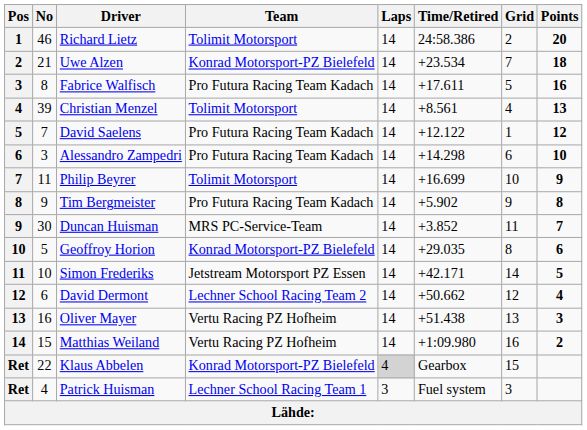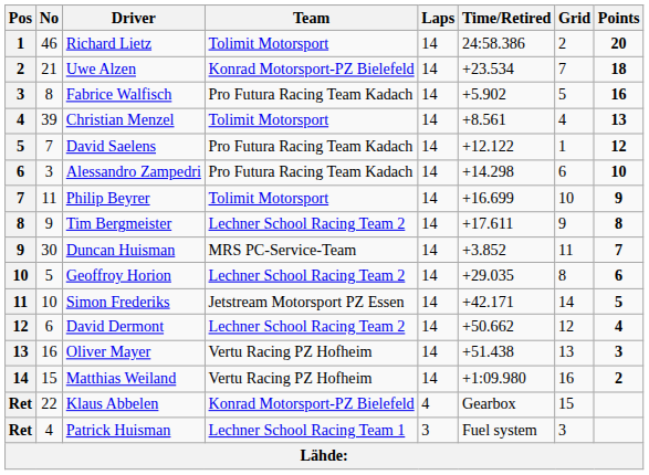 <table class="wikitable" style="font-size:85%">
 <tr>
 <th>Pos</th>
 <th>No</th>
 <th>Driver</th>
 <th>Team</th>
 <th>Laps</th>
 <th>Time/Retired</th>
 <th>Grid</th>
 <th>Points</th>
 </tr>
 <tr>
 <th>1</th>
 <td align=center>46</td>
 <td> <a href='#'>Richard Lietz</a></td>
 <td><a href='#'>Tolimit Motorsport</a></td>
 <td>14</td>
 <td>24:58.386</td>
 <td>2</td>
 <td align=center><strong>20</strong></td>
 </tr>
 <tr>
 <th>2</th>
 <td align=center>21</td>
 <td> <a href='#'>Uwe Alzen</a></td>
 <td><a href='#'>Konrad Motorsport-PZ Bielefeld</a></td>
 <td>14</td>
 <td>+23.534</td>
 <td>7</td>
 <td align=center><strong>18</strong></td>
 </tr>
 <tr>
 <th>3</th>
 <td align=center>8</td>
 <td> <a href='#'>Fabrice Walfisch</a></td>
 <td>Pro Futura Racing Team Kadach</td>
 <td>14</td>
-<td>+17.611</td>
+<td>+5.902</td>
 <td>5</td>
 <td align=center><strong>16</strong></td>
 </tr>
 <tr>
 <th>4</th>
 <td align=center>39</td>
 <td> <a href='#'>Christian Menzel</a></td>
 <td><a href='#'>Tolimit Motorsport</a></td>
 <td>14</td>
 <td>+8.561</td>
 <td>4</td>
 <td align=center><strong>13</strong></td>
 </tr>
 <tr>
 <th>5</th>
 <td align=center>7</td>
 <td> <a href='#'>David Saelens</a></td>
 <td>Pro Futura Racing Team Kadach</td>
 <td>14</td>
 <td>+12.122</td>
 <td>1</td>
 <td align=center><strong>12</strong></td>
 </tr>
 <tr>
 <th>6</th>
 <td align=center>3</td>
 <td> <a href='#'>Alessandro Zampedri</a></td>
 <td>Pro Futura Racing Team Kadach</td>
 <td>14</td>
 <td>+14.298</td>
 <td>6</td>
 <td align=center><strong>10</strong></td>
 </tr>
 <tr>
 <th>7</th>
 <td align=center>11</td>
 <td> <a href='#'>Philip Beyrer</a></td>
 <td><a href='#'>Tolimit Motorsport</a></td>
 <td>14</td>
 <td>+16.699</td>
 <td>10</td>
 <td align=center><strong>9</strong></td>
 </tr>
 <tr>
 <th>8</th>
 <td align=center>9</td>
 <td> <a href='#'>Tim Bergmeister</a></td>
-<td>Pro Futura Racing Team Kadach</td>
+<td><a href='#'>Lechner School Racing Team 2</a></td>
 <td>14</td>
-<td>+5.902</td>
+<td>+17.611</td>
 <td>9</td>
 <td align=center><strong>8</strong></td>
 </tr>
 <tr>
 <th>9</th>
 <td align=center>30</td>
 <td> <a href='#'>Duncan Huisman</a></td>
 <td>MRS PC-Service-Team</td>
 <td>14</td>
 <td>+3.852</td>
 <td>11</td>
 <td align=center><strong>7</strong></td>
 </tr>
 <tr>
 <th>10</th>
 <td align=center>5</td>
 <td> <a href='#'>Geoffroy Horion</a></td>
-<td><a href='#'>Konrad Motorsport-PZ Bielefeld</a></td>
+<td><a href='#'>Lechner School Racing Team 2</a></td>
 <td>14</td>
 <td>+29.035</td>
 <td>8</td>
 <td align=center><strong>6</strong></td>
 </tr>
 <tr>
 <th>11</th>
 <td align=center>10</td>
 <td> <a href='#'>Simon Frederiks</a></td>
 <td>Jetstream Motorsport PZ Essen</td>
 <td>14</td>
 <td>+42.171</td>
 <td>14</td>
 <td align=center><strong>5</strong></td>
 </tr>
 <tr>
 <th>12</th>
 <td align=center>6</td>
 <td> <a href='#'>David Dermont</a></td>
 <td><a href='#'>Lechner School Racing Team 2</a></td>
 <td>14</td>
 <td>+50.662</td>
 <td>12</td>
 <td align=center><strong>4</strong></td>
 </tr>
 <tr>
 <th>13</th>
 <td align=center>16</td>
 <td> <a href='#'>Oliver Mayer</a></td>
 <td>Vertu Racing PZ Hofheim</td>
 <td>14</td>
 <td>+51.438</td>
 <td>13</td>
 <td align=center><strong>3</strong></td>
 </tr>
 <tr>
 <th>14</th>
 <td align=center>15</td>
 <td> <a href='#'>Matthias Weiland</a></td>
 <td>Vertu Racing PZ Hofheim</td>
 <td>14</td>
 <td>+1:09.980</td>
 <td>16</td>
 <td align=center><strong>2</strong></td>
 </tr>
 <tr>
 <th>Ret</th>
 <td align=center>22</td>
 <td> <a href='#'>Klaus Abbelen</a></td>
 <td><a href='#'>Konrad Motorsport-PZ Bielefeld</a></td>
-<td style="background: lightgrey;">4</td>
+<td>4</td>
 <td>Gearbox</td>
 <td>15</td>
 <td></td>
 </tr>
 <tr>
 <th>Ret</th>
 <td align=center>4</td>
 <td> <a href='#'>Patrick Huisman</a></td>
 <td><a href='#'>Lechner School Racing Team 1</a></td>
 <td>3</td>
 <td>Fuel system</td>
 <td>3</td>
 <td></td>
 </tr>
 <tr>
 <th colspan="8">Lähde:</th>
 </tr>
 </table>
